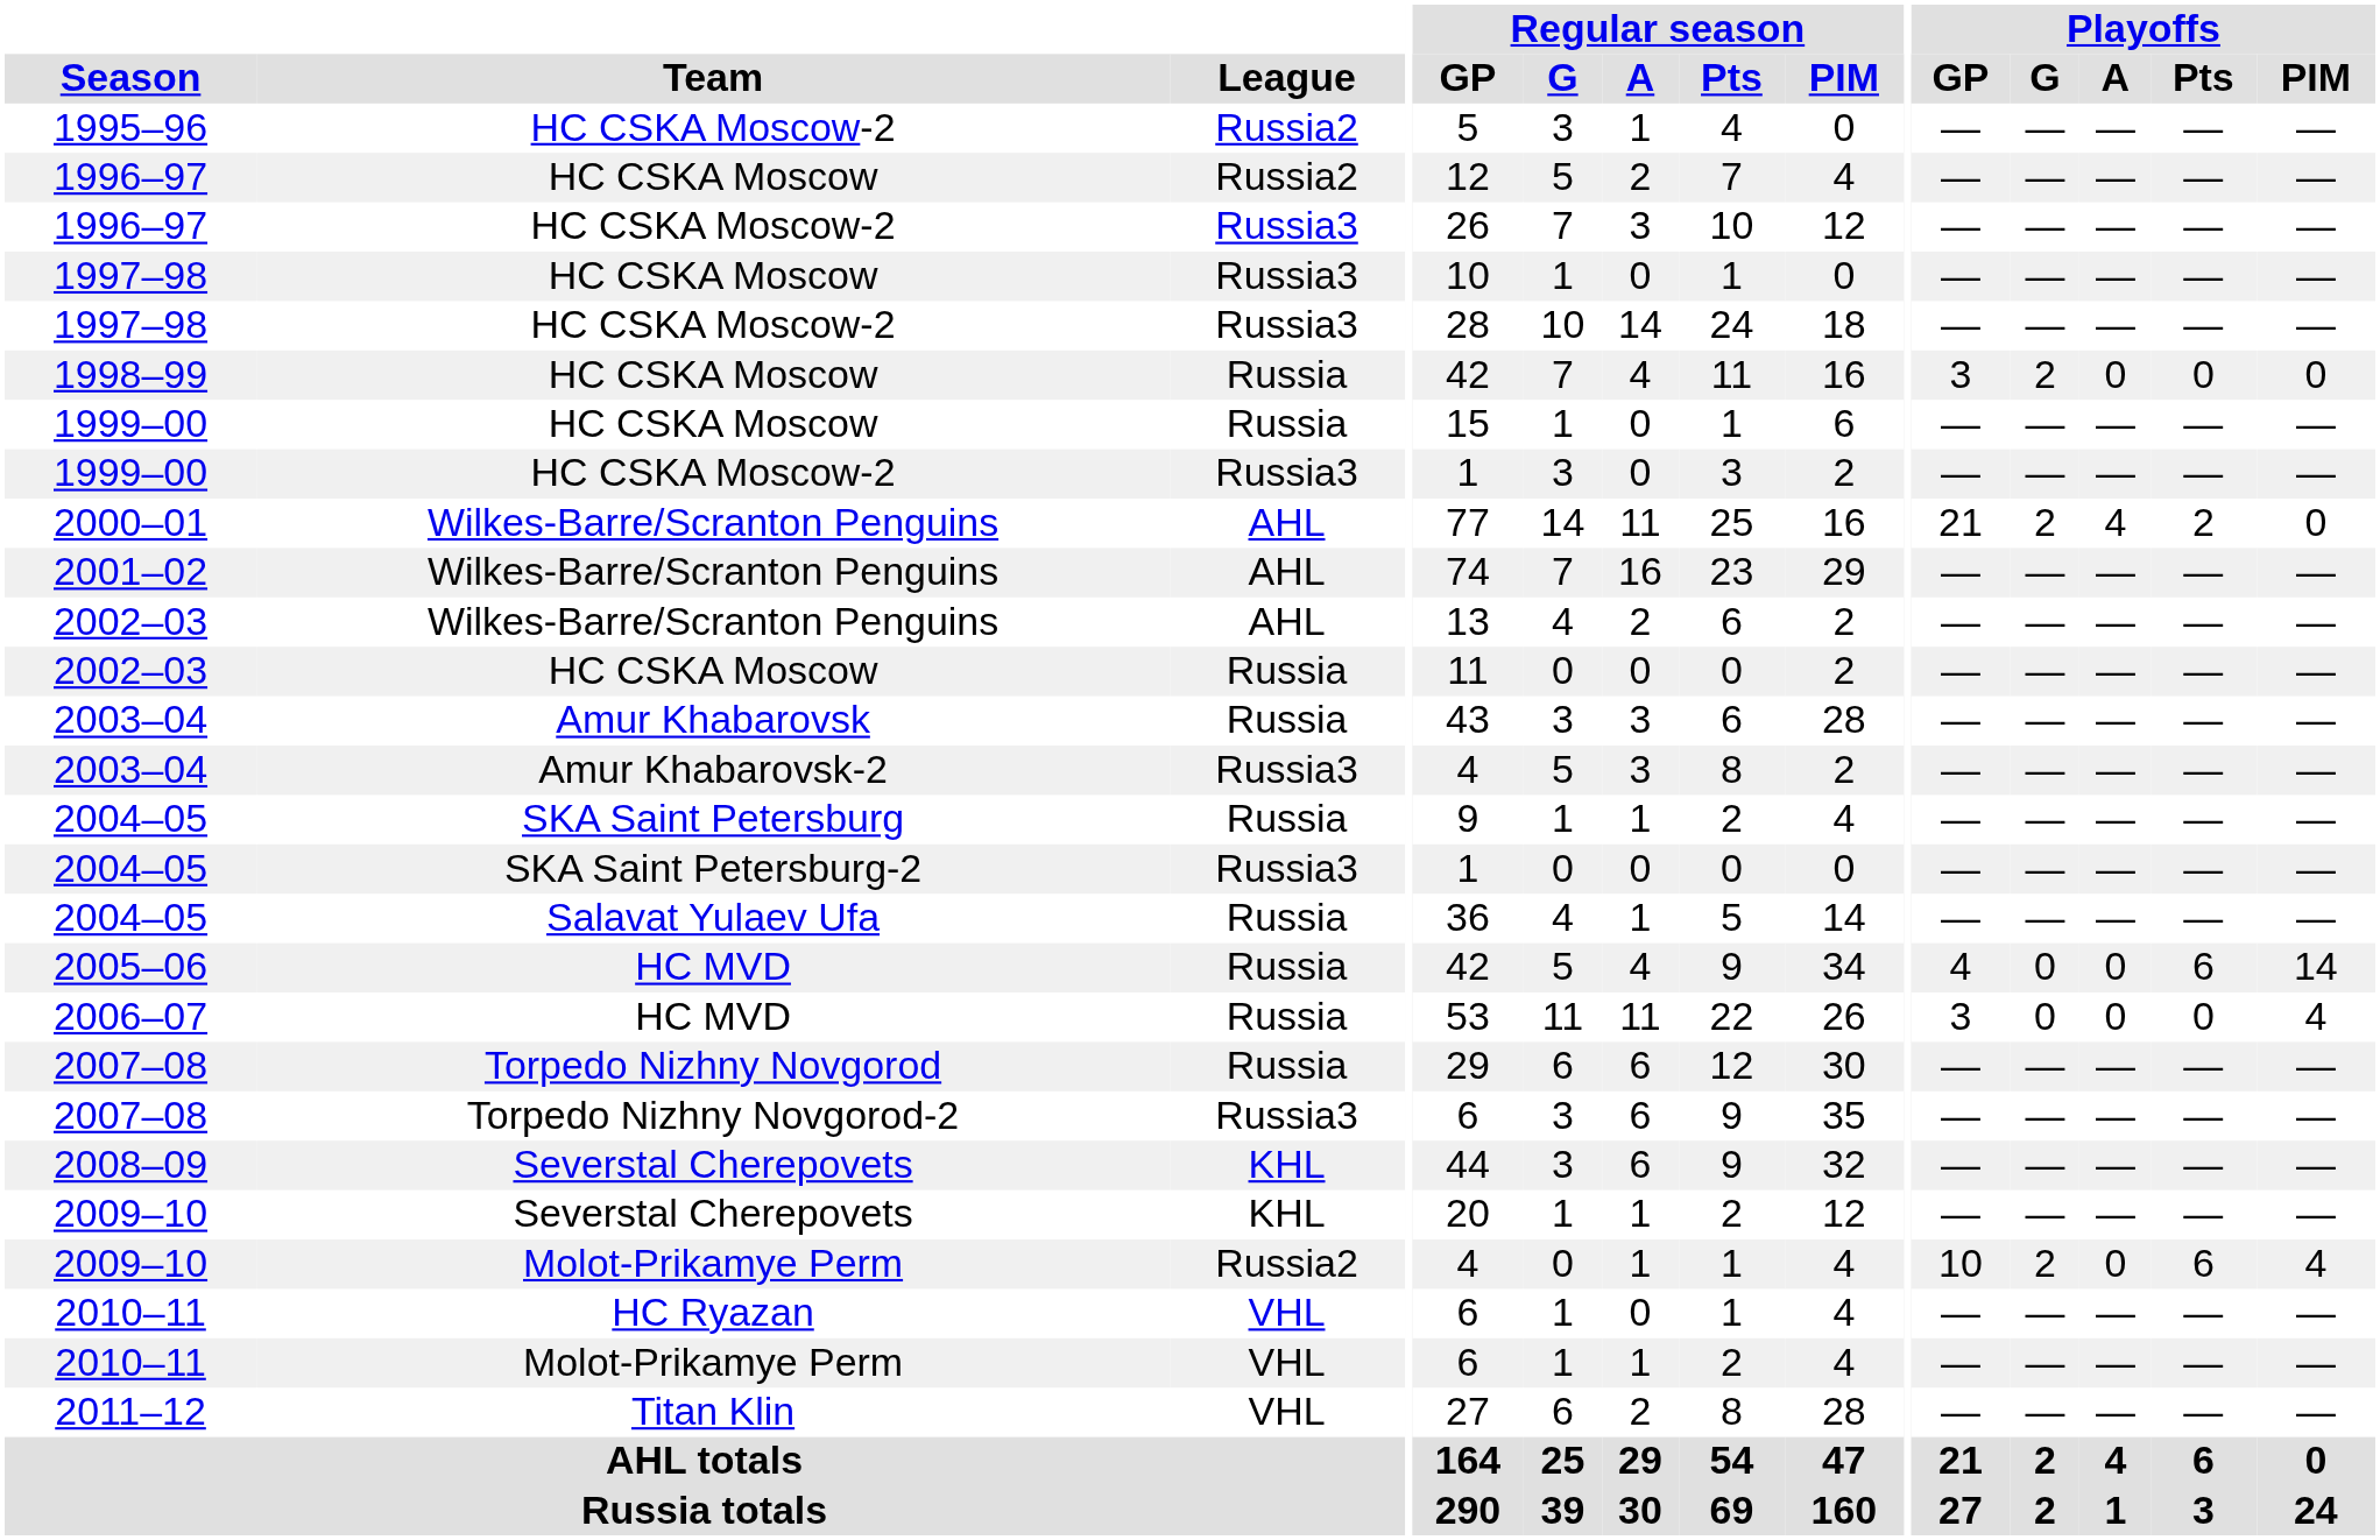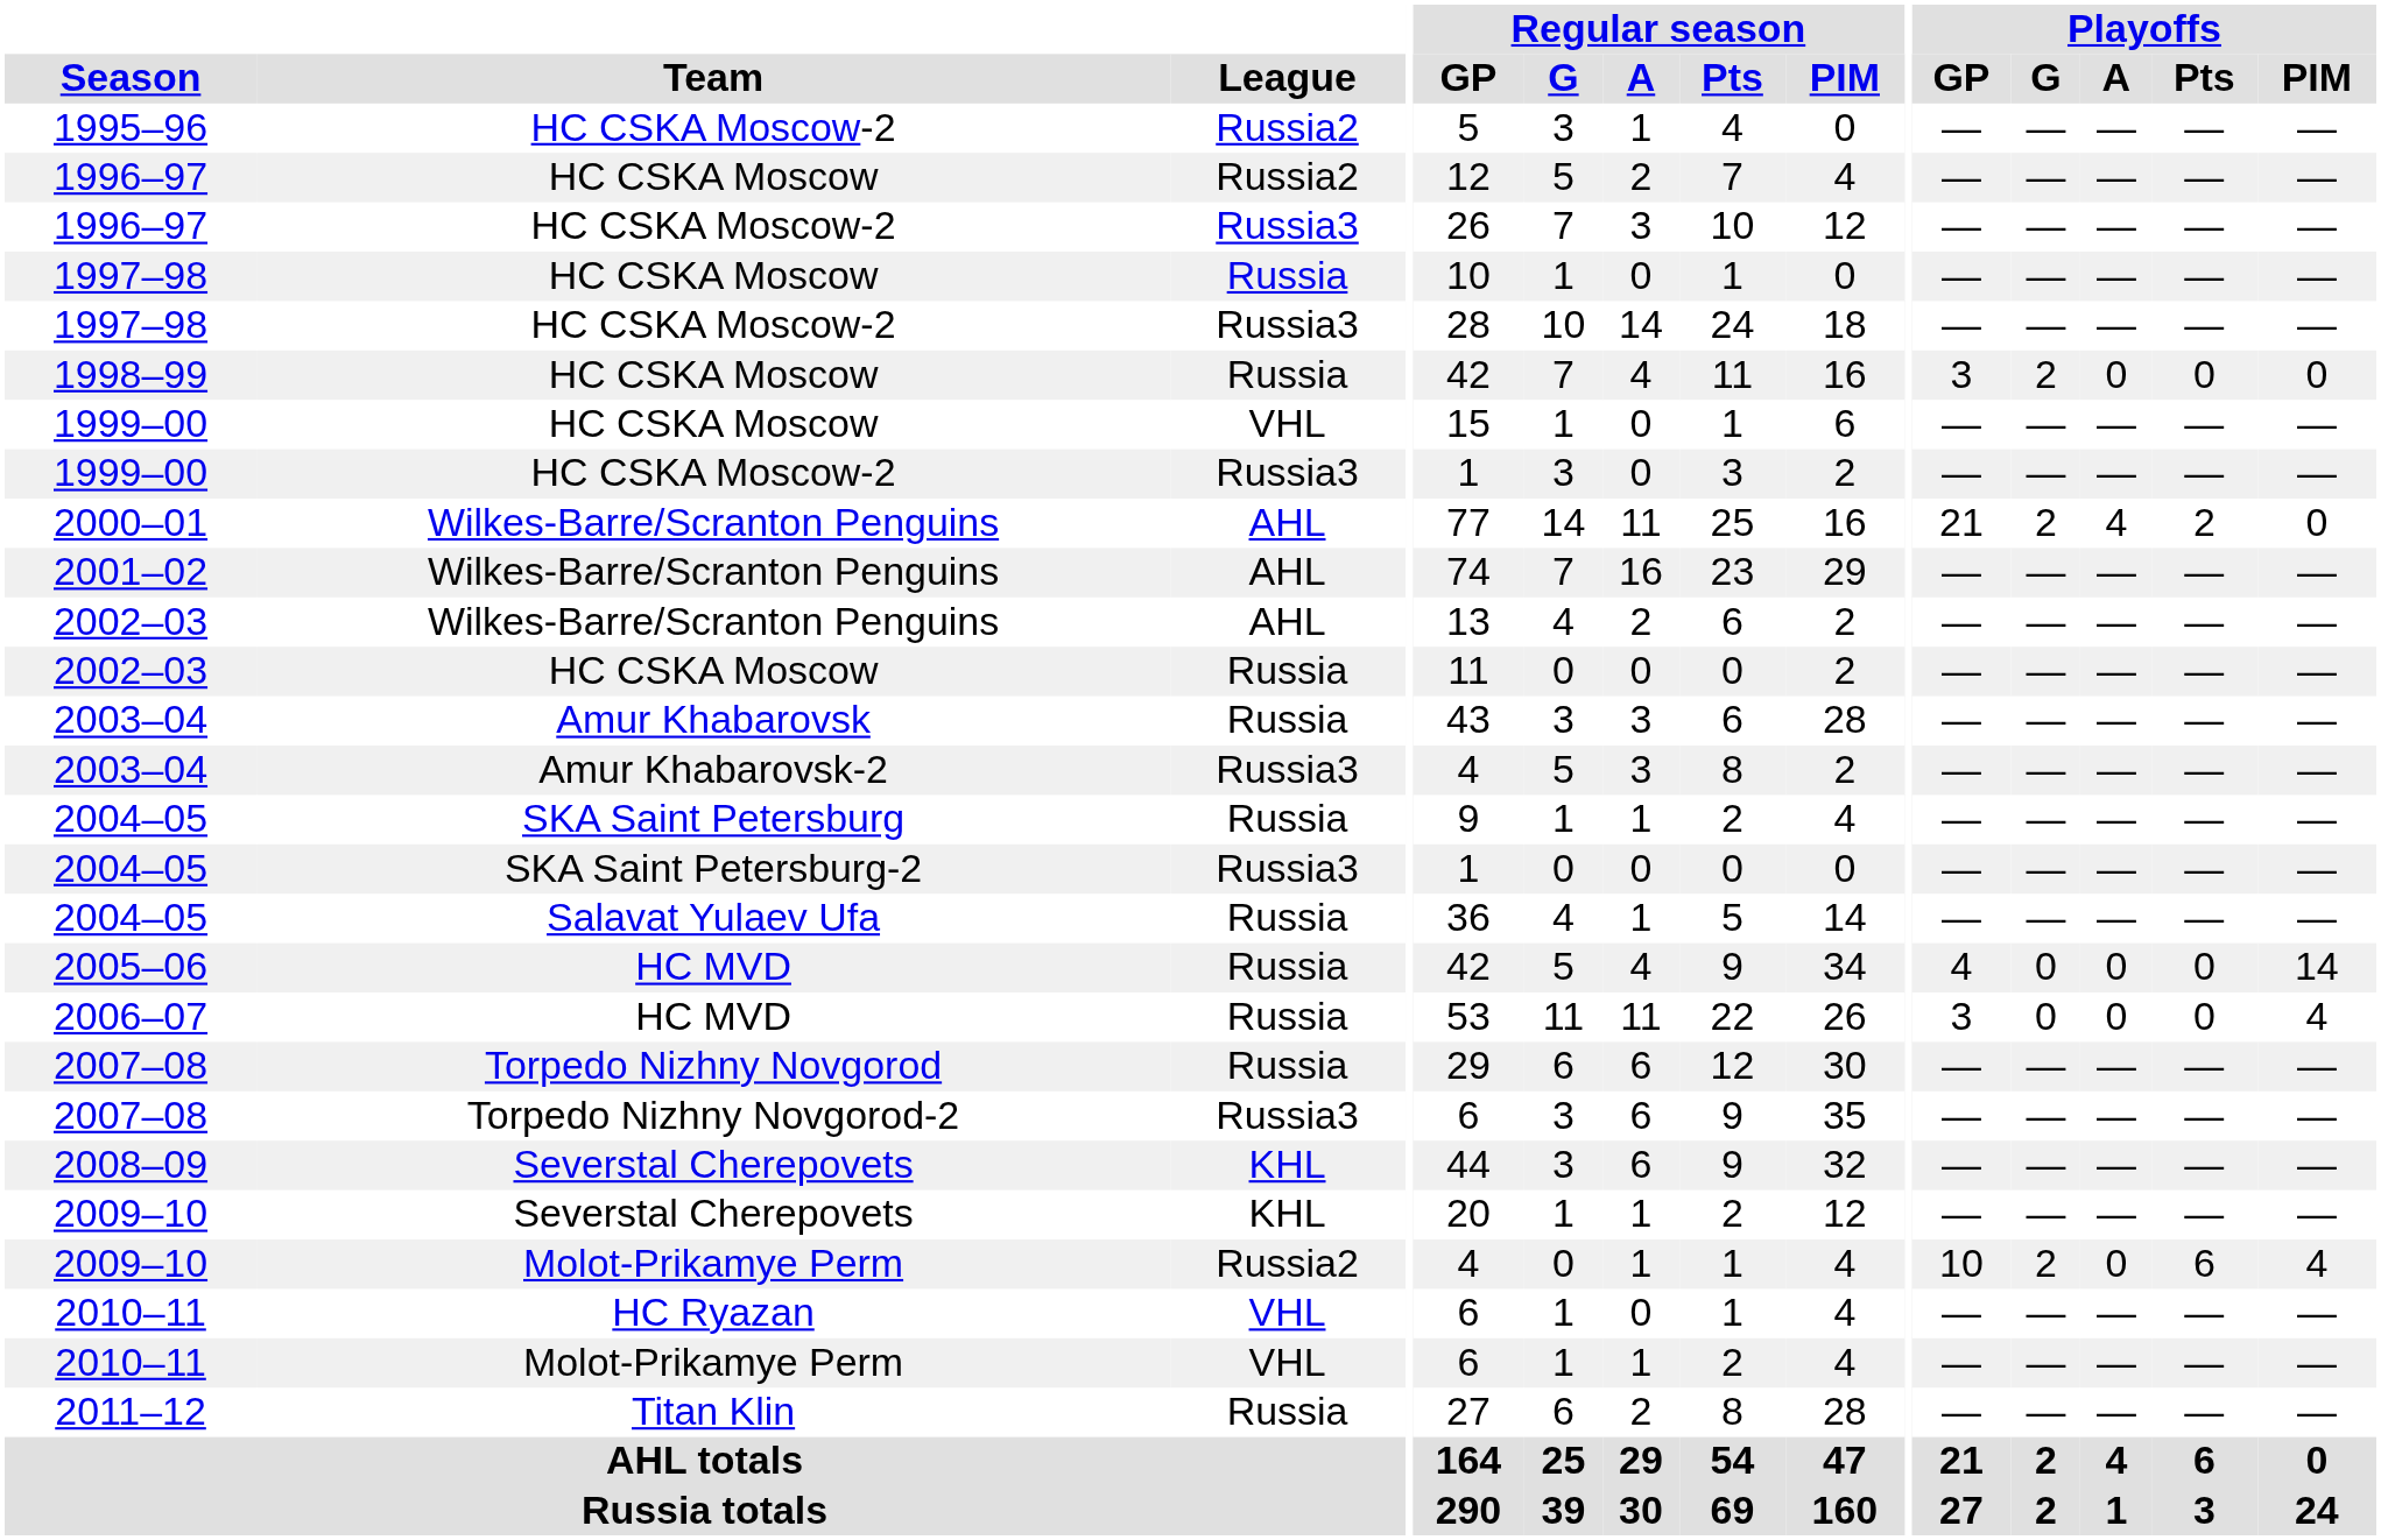 <table border="0" cellpadding="1" cellspacing="0" style="text-align:center; width:60em">
 <tr bgcolor="#e0e0e0">
 <th colspan="3" bgcolor="#ffffff"></th>
 <th rowspan="99" bgcolor="#ffffff"></th>
 <th colspan="5"><a href='#'>Regular season</a></th>
 <th rowspan="99" bgcolor="#ffffff"></th>
 <th colspan="5"><a href='#'>Playoffs</a></th>
 </tr>
 <tr bgcolor="#e0e0e0">
 <th><a href='#'>Season</a></th>
 <th>Team</th>
 <th>League</th>
 <th>GP</th>
 <th><a href='#'>G</a></th>
 <th><a href='#'>A</a></th>
 <th><a href='#'>Pts</a></th>
 <th><a href='#'>PIM</a></th>
 <th>GP</th>
 <th>G</th>
 <th>A</th>
 <th>Pts</th>
 <th>PIM</th>
 </tr>
 <tr>
 <td><a href='#'>1995–96</a></td>
 <td><a href='#'>HC CSKA Moscow</a>-2</td>
 <td><a href='#'>Russia2</a></td>
 <td>5</td>
 <td>3</td>
 <td>1</td>
 <td>4</td>
 <td>0</td>
 <td>—</td>
 <td>—</td>
 <td>—</td>
 <td>—</td>
 <td>—</td>
 </tr>
 <tr bgcolor="#f0f0f0">
 <td><a href='#'>1996–97</a></td>
 <td>HC CSKA Moscow</td>
 <td>Russia2</td>
 <td>12</td>
 <td>5</td>
 <td>2</td>
 <td>7</td>
 <td>4</td>
 <td>—</td>
 <td>—</td>
 <td>—</td>
 <td>—</td>
 <td>—</td>
 </tr>
 <tr>
 <td><a href='#'>1996–97</a></td>
 <td>HC CSKA Moscow-2</td>
 <td><a href='#'>Russia3</a></td>
 <td>26</td>
 <td>7</td>
 <td>3</td>
 <td>10</td>
 <td>12</td>
 <td>—</td>
 <td>—</td>
 <td>—</td>
 <td>—</td>
 <td>—</td>
 </tr>
 <tr bgcolor="#f0f0f0">
 <td><a href='#'>1997–98</a></td>
 <td>HC CSKA Moscow</td>
-<td>Russia3</td>
+<td><a href='#'>Russia</a></td>
 <td>10</td>
 <td>1</td>
 <td>0</td>
 <td>1</td>
 <td>0</td>
 <td>—</td>
 <td>—</td>
 <td>—</td>
 <td>—</td>
 <td>—</td>
 </tr>
 <tr>
 <td><a href='#'>1997–98</a></td>
 <td>HC CSKA Moscow-2</td>
 <td>Russia3</td>
 <td>28</td>
 <td>10</td>
 <td>14</td>
 <td>24</td>
 <td>18</td>
 <td>—</td>
 <td>—</td>
 <td>—</td>
 <td>—</td>
 <td>—</td>
 </tr>
 <tr bgcolor="#f0f0f0">
 <td><a href='#'>1998–99</a></td>
 <td>HC CSKA Moscow</td>
 <td>Russia</td>
 <td>42</td>
 <td>7</td>
 <td>4</td>
 <td>11</td>
 <td>16</td>
 <td>3</td>
 <td>2</td>
 <td>0</td>
 <td>0</td>
 <td>0</td>
 </tr>
 <tr>
 <td><a href='#'>1999–00</a></td>
 <td>HC CSKA Moscow</td>
-<td>Russia</td>
+<td>VHL</td>
 <td>15</td>
 <td>1</td>
 <td>0</td>
 <td>1</td>
 <td>6</td>
 <td>—</td>
 <td>—</td>
 <td>—</td>
 <td>—</td>
 <td>—</td>
 </tr>
 <tr bgcolor="#f0f0f0">
 <td><a href='#'>1999–00</a></td>
 <td>HC CSKA Moscow-2</td>
 <td>Russia3</td>
 <td>1</td>
 <td>3</td>
 <td>0</td>
 <td>3</td>
 <td>2</td>
 <td>—</td>
 <td>—</td>
 <td>—</td>
 <td>—</td>
 <td>—</td>
 </tr>
 <tr>
 <td><a href='#'>2000–01</a></td>
 <td><a href='#'>Wilkes-Barre/Scranton Penguins</a></td>
 <td><a href='#'>AHL</a></td>
 <td>77</td>
 <td>14</td>
 <td>11</td>
 <td>25</td>
 <td>16</td>
 <td>21</td>
 <td>2</td>
 <td>4</td>
 <td>2</td>
 <td>0</td>
 </tr>
 <tr bgcolor="#f0f0f0">
 <td><a href='#'>2001–02</a></td>
 <td>Wilkes-Barre/Scranton Penguins</td>
 <td>AHL</td>
 <td>74</td>
 <td>7</td>
 <td>16</td>
 <td>23</td>
 <td>29</td>
 <td>—</td>
 <td>—</td>
 <td>—</td>
 <td>—</td>
 <td>—</td>
 </tr>
 <tr>
 <td><a href='#'>2002–03</a></td>
 <td>Wilkes-Barre/Scranton Penguins</td>
 <td>AHL</td>
 <td>13</td>
 <td>4</td>
 <td>2</td>
 <td>6</td>
 <td>2</td>
 <td>—</td>
 <td>—</td>
 <td>—</td>
 <td>—</td>
 <td>—</td>
 </tr>
 <tr bgcolor="#f0f0f0">
 <td><a href='#'>2002–03</a></td>
 <td>HC CSKA Moscow</td>
 <td>Russia</td>
 <td>11</td>
 <td>0</td>
 <td>0</td>
 <td>0</td>
 <td>2</td>
 <td>—</td>
 <td>—</td>
 <td>—</td>
 <td>—</td>
 <td>—</td>
 </tr>
 <tr>
 <td><a href='#'>2003–04</a></td>
 <td><a href='#'>Amur Khabarovsk</a></td>
 <td>Russia</td>
 <td>43</td>
 <td>3</td>
 <td>3</td>
 <td>6</td>
 <td>28</td>
 <td>—</td>
 <td>—</td>
 <td>—</td>
 <td>—</td>
 <td>—</td>
 </tr>
 <tr bgcolor="#f0f0f0">
 <td><a href='#'>2003–04</a></td>
 <td>Amur Khabarovsk-2</td>
 <td>Russia3</td>
 <td>4</td>
 <td>5</td>
 <td>3</td>
 <td>8</td>
 <td>2</td>
 <td>—</td>
 <td>—</td>
 <td>—</td>
 <td>—</td>
 <td>—</td>
 </tr>
 <tr>
 <td><a href='#'>2004–05</a></td>
 <td><a href='#'>SKA Saint Petersburg</a></td>
 <td>Russia</td>
 <td>9</td>
 <td>1</td>
 <td>1</td>
 <td>2</td>
 <td>4</td>
 <td>—</td>
 <td>—</td>
 <td>—</td>
 <td>—</td>
 <td>—</td>
 </tr>
 <tr bgcolor="#f0f0f0">
 <td><a href='#'>2004–05</a></td>
 <td>SKA Saint Petersburg-2</td>
 <td>Russia3</td>
 <td>1</td>
 <td>0</td>
 <td>0</td>
 <td>0</td>
 <td>0</td>
 <td>—</td>
 <td>—</td>
 <td>—</td>
 <td>—</td>
 <td>—</td>
 </tr>
 <tr>
 <td><a href='#'>2004–05</a></td>
 <td><a href='#'>Salavat Yulaev Ufa</a></td>
 <td>Russia</td>
 <td>36</td>
 <td>4</td>
 <td>1</td>
 <td>5</td>
 <td>14</td>
 <td>—</td>
 <td>—</td>
 <td>—</td>
 <td>—</td>
 <td>—</td>
 </tr>
 <tr bgcolor="#f0f0f0">
 <td><a href='#'>2005–06</a></td>
 <td><a href='#'>HC MVD</a></td>
 <td>Russia</td>
 <td>42</td>
 <td>5</td>
 <td>4</td>
 <td>9</td>
 <td>34</td>
 <td>4</td>
 <td>0</td>
 <td>0</td>
-<td>6</td>
+<td>0</td>
 <td>14</td>
 </tr>
 <tr>
 <td><a href='#'>2006–07</a></td>
 <td>HC MVD</td>
 <td>Russia</td>
 <td>53</td>
 <td>11</td>
 <td>11</td>
 <td>22</td>
 <td>26</td>
 <td>3</td>
 <td>0</td>
 <td>0</td>
 <td>0</td>
 <td>4</td>
 </tr>
 <tr bgcolor="#f0f0f0">
 <td><a href='#'>2007–08</a></td>
 <td><a href='#'>Torpedo Nizhny Novgorod</a></td>
 <td>Russia</td>
 <td>29</td>
 <td>6</td>
 <td>6</td>
 <td>12</td>
 <td>30</td>
 <td>—</td>
 <td>—</td>
 <td>—</td>
 <td>—</td>
 <td>—</td>
 </tr>
 <tr>
 <td><a href='#'>2007–08</a></td>
 <td>Torpedo Nizhny Novgorod-2</td>
 <td>Russia3</td>
 <td>6</td>
 <td>3</td>
 <td>6</td>
 <td>9</td>
 <td>35</td>
 <td>—</td>
 <td>—</td>
 <td>—</td>
 <td>—</td>
 <td>—</td>
 </tr>
 <tr bgcolor="#f0f0f0">
 <td><a href='#'>2008–09</a></td>
 <td><a href='#'>Severstal Cherepovets</a></td>
 <td><a href='#'>KHL</a></td>
 <td>44</td>
 <td>3</td>
 <td>6</td>
 <td>9</td>
 <td>32</td>
 <td>—</td>
 <td>—</td>
 <td>—</td>
 <td>—</td>
 <td>—</td>
 </tr>
 <tr>
 <td><a href='#'>2009–10</a></td>
 <td>Severstal Cherepovets</td>
 <td>KHL</td>
 <td>20</td>
 <td>1</td>
 <td>1</td>
 <td>2</td>
 <td>12</td>
 <td>—</td>
 <td>—</td>
 <td>—</td>
 <td>—</td>
 <td>—</td>
 </tr>
 <tr bgcolor="#f0f0f0">
 <td><a href='#'>2009–10</a></td>
 <td><a href='#'>Molot-Prikamye Perm</a></td>
 <td>Russia2</td>
 <td>4</td>
 <td>0</td>
 <td>1</td>
 <td>1</td>
 <td>4</td>
 <td>10</td>
 <td>2</td>
 <td>0</td>
 <td>6</td>
 <td>4</td>
 </tr>
 <tr>
 <td><a href='#'>2010–11</a></td>
 <td><a href='#'>HC Ryazan</a></td>
 <td><a href='#'>VHL</a></td>
 <td>6</td>
 <td>1</td>
 <td>0</td>
 <td>1</td>
 <td>4</td>
 <td>—</td>
 <td>—</td>
 <td>—</td>
 <td>—</td>
 <td>—</td>
 </tr>
 <tr bgcolor="#f0f0f0">
 <td><a href='#'>2010–11</a></td>
 <td>Molot-Prikamye Perm</td>
 <td>VHL</td>
 <td>6</td>
 <td>1</td>
 <td>1</td>
 <td>2</td>
 <td>4</td>
 <td>—</td>
 <td>—</td>
 <td>—</td>
 <td>—</td>
 <td>—</td>
 </tr>
 <tr>
 <td><a href='#'>2011–12</a></td>
 <td><a href='#'>Titan Klin</a></td>
-<td>VHL</td>
+<td>Russia</td>
 <td>27</td>
 <td>6</td>
 <td>2</td>
 <td>8</td>
 <td>28</td>
 <td>—</td>
 <td>—</td>
 <td>—</td>
 <td>—</td>
 <td>—</td>
 </tr>
 <tr>
 </tr>
 <tr ALIGN="center" bgcolor="#e0e0e0">
 <th colspan="3">AHL totals</th>
 <th ALIGN="center">164</th>
 <th ALIGN="center">25</th>
 <th ALIGN="center">29</th>
 <th ALIGN="center">54</th>
 <th ALIGN="center">47</th>
 <th ALIGN="center">21</th>
 <th ALIGN="center">2</th>
 <th ALIGN="center">4</th>
 <th ALIGN="center">6</th>
 <th ALIGN="center">0</th>
 </tr>
 <tr>
 </tr>
 <tr ALIGN="center" bgcolor="#e0e0e0">
 <th colspan="3">Russia totals</th>
 <th ALIGN="center">290</th>
 <th ALIGN="center">39</th>
 <th ALIGN="center">30</th>
 <th ALIGN="center">69</th>
 <th ALIGN="center">160</th>
 <th ALIGN="center">27</th>
 <th ALIGN="center">2</th>
 <th ALIGN="center">1</th>
 <th ALIGN="center">3</th>
 <th ALIGN="center">24</th>
 </tr>
 </table>
